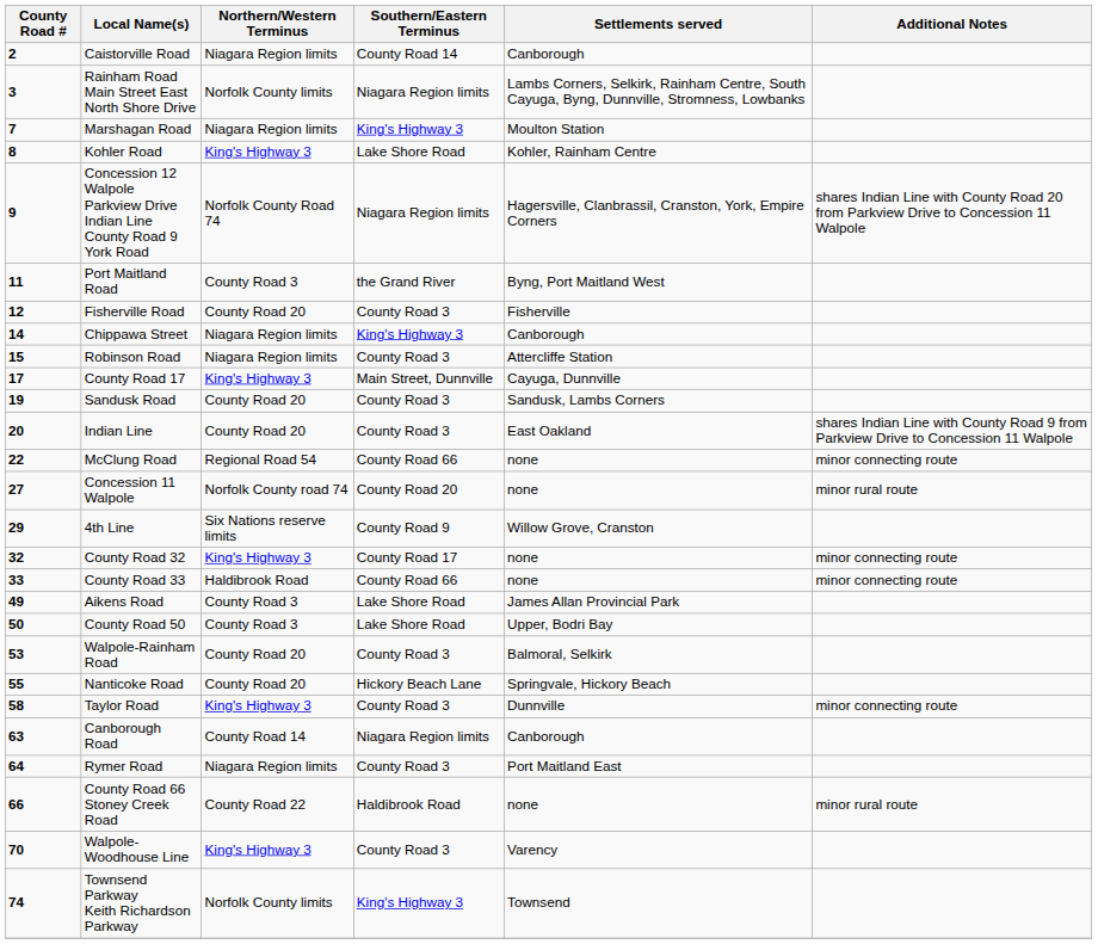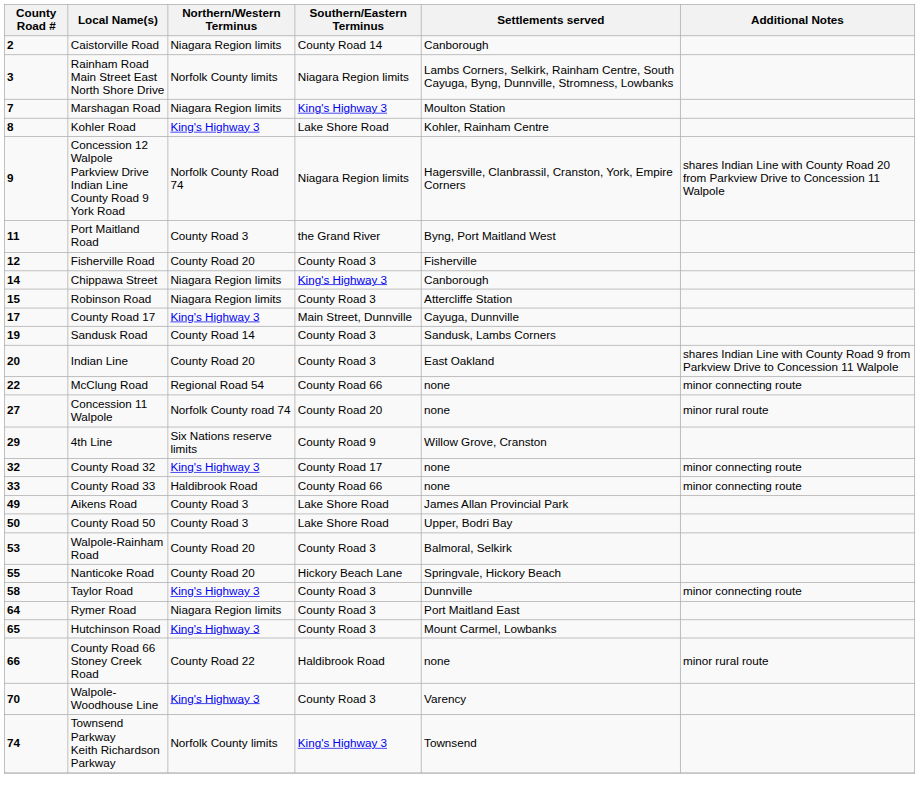 <table class="wikitable">
 <tr>
 <th>County Road #</th>
 <th>Local Name(s)</th>
 <th>Northern/Western Terminus</th>
 <th>Southern/Eastern Terminus</th>
 <th>Settlements served</th>
 <th>Additional Notes</th>
 </tr>
 <tr>
 <td><strong>2</strong></td>
 <td>Caistorville Road</td>
 <td>Niagara Region limits</td>
 <td>County Road 14</td>
 <td>Canborough</td>
 <td></td>
 </tr>
 <tr>
 <td><strong>3</strong></td>
 <td>Rainham Road<br>Main Street East<br>North Shore Drive</td>
 <td>Norfolk County limits</td>
 <td>Niagara Region limits</td>
 <td>Lambs Corners, Selkirk, Rainham Centre, South Cayuga, Byng, Dunnville, Stromness, Lowbanks</td>
 <td></td>
 </tr>
 <tr>
 <td><strong>7</strong></td>
 <td>Marshagan Road</td>
 <td>Niagara Region limits</td>
 <td><a href='#'>King's Highway 3</a></td>
 <td>Moulton Station</td>
 <td></td>
 </tr>
 <tr>
 <td><strong>8</strong></td>
 <td>Kohler Road</td>
 <td><a href='#'>King's Highway 3</a></td>
 <td>Lake Shore Road</td>
 <td>Kohler, Rainham Centre</td>
 <td></td>
 </tr>
 <tr>
 <td><strong>9</strong></td>
 <td>Concession 12 Walpole<br>Parkview Drive<br>Indian Line<br>County Road 9<br>York Road</td>
 <td>Norfolk County Road 74</td>
 <td>Niagara Region limits</td>
 <td>Hagersville, Clanbrassil, Cranston, York, Empire Corners</td>
 <td>shares Indian Line with County Road 20 from Parkview Drive to Concession 11 Walpole</td>
 </tr>
 <tr>
 <td><strong>11</strong></td>
 <td>Port Maitland Road</td>
 <td>County Road 3</td>
 <td>the Grand River</td>
 <td>Byng, Port Maitland West</td>
 <td></td>
 </tr>
 <tr>
 <td><strong>12</strong></td>
 <td>Fisherville Road</td>
 <td>County Road 20</td>
 <td>County Road 3</td>
 <td>Fisherville</td>
 <td></td>
 </tr>
 <tr>
 <td><strong>14</strong></td>
 <td>Chippawa Street</td>
 <td>Niagara Region limits</td>
 <td><a href='#'>King's Highway 3</a></td>
 <td>Canborough</td>
 <td></td>
 </tr>
 <tr>
 <td><strong>15</strong></td>
 <td>Robinson Road</td>
 <td>Niagara Region limits</td>
 <td>County Road 3</td>
 <td>Attercliffe Station</td>
 <td></td>
 </tr>
 <tr>
 <td><strong>17</strong></td>
 <td>County Road 17</td>
 <td><a href='#'>King's Highway 3</a></td>
 <td>Main Street, Dunnville</td>
 <td>Cayuga, Dunnville</td>
 <td></td>
 </tr>
 <tr>
 <td><strong>19</strong></td>
 <td>Sandusk Road</td>
-<td>County Road 20</td>
+<td>County Road 14</td>
 <td>County Road 3</td>
 <td>Sandusk, Lambs Corners</td>
 <td></td>
 </tr>
 <tr>
 <td><strong>20</strong></td>
 <td>Indian Line</td>
 <td>County Road 20</td>
 <td>County Road 3</td>
 <td>East Oakland</td>
 <td>shares Indian Line with County Road 9 from Parkview Drive to Concession 11 Walpole</td>
 </tr>
 <tr>
 <td><strong>22</strong></td>
 <td>McClung Road</td>
 <td>Regional Road 54</td>
 <td>County Road 66</td>
 <td>none</td>
 <td>minor connecting route</td>
 </tr>
 <tr>
 <td><strong>27</strong></td>
 <td>Concession 11 Walpole</td>
 <td>Norfolk County road 74</td>
 <td>County Road 20</td>
 <td>none</td>
 <td>minor rural route</td>
 </tr>
 <tr>
 <td><strong>29</strong></td>
 <td>4th Line</td>
 <td>Six Nations reserve limits</td>
 <td>County Road 9</td>
 <td>Willow Grove, Cranston</td>
 <td></td>
 </tr>
 <tr>
 <td><strong>32</strong></td>
 <td>County Road 32</td>
 <td><a href='#'>King's Highway 3</a></td>
 <td>County Road 17</td>
 <td>none</td>
 <td>minor connecting route</td>
 </tr>
 <tr>
 <td><strong>33</strong></td>
 <td>County Road 33</td>
 <td>Haldibrook Road</td>
 <td>County Road 66</td>
 <td>none</td>
 <td>minor connecting route</td>
 </tr>
 <tr>
 <td><strong>49</strong></td>
 <td>Aikens Road</td>
 <td>County Road 3</td>
 <td>Lake Shore Road</td>
 <td>James Allan Provincial Park</td>
 <td></td>
 </tr>
 <tr>
 <td><strong>50</strong></td>
 <td>County Road 50</td>
 <td>County Road 3</td>
 <td>Lake Shore Road</td>
 <td>Upper, Bodri Bay</td>
 <td></td>
 </tr>
 <tr>
 <td><strong>53</strong></td>
 <td>Walpole-Rainham Road</td>
 <td>County Road 20</td>
 <td>County Road 3</td>
 <td>Balmoral, Selkirk</td>
 <td></td>
 </tr>
 <tr>
 <td><strong>55</strong></td>
 <td>Nanticoke Road</td>
 <td>County Road 20</td>
 <td>Hickory Beach Lane</td>
 <td>Springvale, Hickory Beach</td>
 <td></td>
 </tr>
 <tr>
 <td><strong>58</strong></td>
 <td>Taylor Road</td>
 <td><a href='#'>King's Highway 3</a></td>
 <td>County Road 3</td>
 <td>Dunnville</td>
 <td>minor connecting route</td>
 </tr>
 <tr>
-<td><strong>63</strong></td>
-<td>Canborough Road</td>
-<td>County Road 14</td>
-<td>Niagara Region limits</td>
-<td>Canborough</td>
-<td></td>
-</tr>
-<tr>
 <td><strong>64</strong></td>
 <td>Rymer Road</td>
 <td>Niagara Region limits</td>
 <td>County Road 3</td>
 <td>Port Maitland East</td>
+<td></td>
+</tr>
+<tr>
+<td><strong>65</strong></td>
+<td>Hutchinson Road</td>
+<td><a href='#'>King's Highway 3</a></td>
+<td>County Road 3</td>
+<td>Mount Carmel, Lowbanks</td>
 <td></td>
 </tr>
 <tr>
 <td><strong>66</strong></td>
 <td>County Road 66<br>Stoney Creek Road</td>
 <td>County Road 22</td>
 <td>Haldibrook Road</td>
 <td>none</td>
 <td>minor rural route</td>
 </tr>
 <tr>
 <td><strong>70</strong></td>
 <td>Walpole-Woodhouse Line</td>
 <td><a href='#'>King's Highway 3</a></td>
 <td>County Road 3</td>
 <td>Varency</td>
 <td></td>
 </tr>
 <tr>
 <td><strong>74</strong></td>
 <td>Townsend Parkway<br>Keith Richardson Parkway</td>
 <td>Norfolk County limits</td>
 <td><a href='#'>King's Highway 3</a></td>
 <td>Townsend</td>
 <td></td>
 </tr>
 <tr>
 </tr>
 </table>
